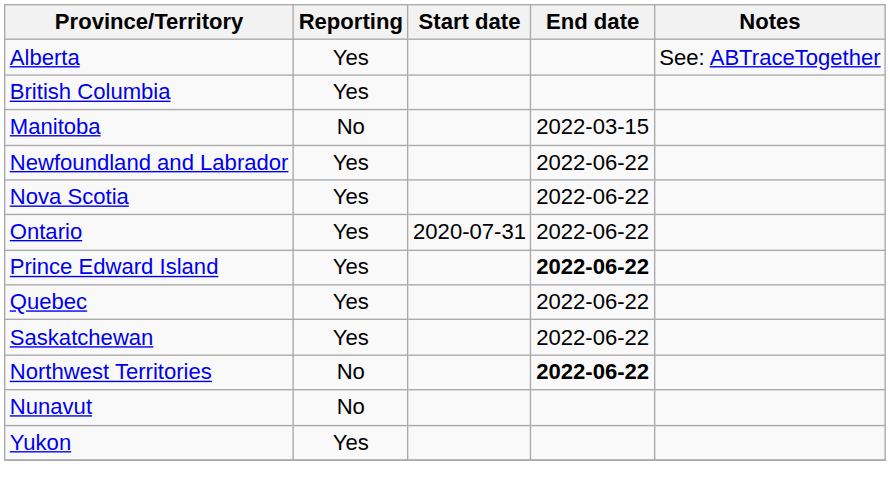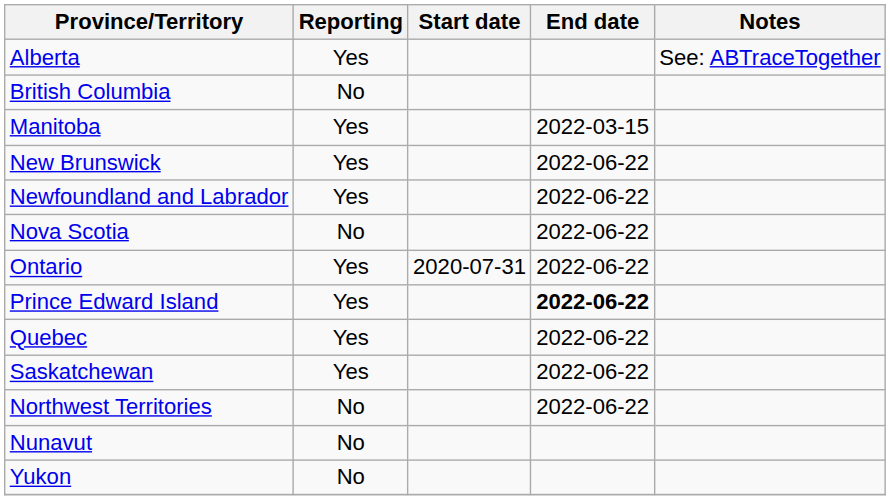 <table class="sortable wikitable">
 <tr>
 <th scope="col">Province/Territory</th>
 <th scope="col">Reporting</th>
 <th scope="col">Start date</th>
 <th>End date</th>
 <th scope="col">Notes</th>
 </tr>
 <tr>
 <td> <a href='#'>Alberta</a></td>
 <td align="center">Yes</td>
 <td align="center"></td>
 <td></td>
 <td>See: <a href='#'>ABTraceTogether</a></td>
 </tr>
 <tr>
 <td> <a href='#'>British Columbia</a></td>
-<td align="center">Yes</td>
+<td align="center">No</td>
 <td align="center"></td>
 <td></td>
 <td></td>
 </tr>
 <tr>
 <td> <a href='#'>Manitoba</a></td>
-<td align="center">No</td>
+<td align="center">Yes</td>
 <td align="center"></td>
 <td>2022-03-15</td>
+<td></td>
+</tr>
+<tr>
+<td> <a href='#'>New Brunswick</a></td>
+<td align="center">Yes</td>
+<td align="center"></td>
+<td>2022-06-22</td>
 <td></td>
 </tr>
 <tr>
 <td> <a href='#'>Newfoundland and Labrador</a></td>
 <td align="center">Yes</td>
 <td align="center"></td>
 <td>2022-06-22</td>
 <td></td>
 </tr>
 <tr>
 <td> <a href='#'>Nova Scotia</a></td>
-<td align="center">Yes</td>
+<td align="center">No</td>
 <td align="center"></td>
 <td>2022-06-22</td>
 <td></td>
 </tr>
 <tr>
 <td> <a href='#'>Ontario</a></td>
 <td align="center">Yes</td>
 <td align="center">2020-07-31</td>
 <td>2022-06-22</td>
 <td></td>
 </tr>
 <tr>
 <td> <a href='#'>Prince Edward Island</a></td>
 <td align="center">Yes</td>
 <td align="center"></td>
 <td><strong>2022-06-22</strong></td>
 <td></td>
 </tr>
 <tr>
 <td> <a href='#'>Quebec</a></td>
 <td align="center">Yes</td>
 <td align="center"></td>
 <td>2022-06-22</td>
 <td></td>
 </tr>
 <tr>
 <td> <a href='#'>Saskatchewan</a></td>
 <td align="center">Yes</td>
 <td align="center"></td>
 <td>2022-06-22</td>
 <td></td>
 </tr>
 <tr>
 <td> <a href='#'>Northwest Territories</a></td>
 <td align="center">No</td>
 <td align="center"></td>
-<td><strong>2022-06-22</strong></td>
+<td>2022-06-22</td>
 <td></td>
 </tr>
 <tr>
 <td> <a href='#'>Nunavut</a></td>
 <td align="center">No</td>
 <td align="center"></td>
 <td></td>
 <td></td>
 </tr>
 <tr>
 <td> <a href='#'>Yukon</a></td>
-<td align="center">Yes</td>
+<td align="center">No</td>
 <td align="center"></td>
 <td></td>
 <td></td>
 </tr>
 <tr>
 </tr>
 </table>
